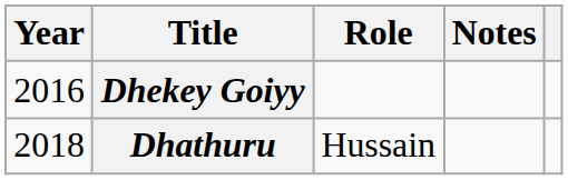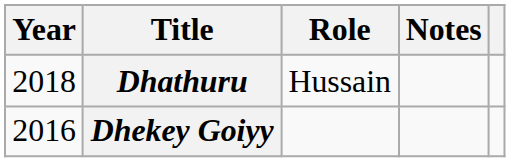 <table class="wikitable sortable plainrowheaders">
 <tr style="background:#ccc; text-align:center;">
 <th scope="col">Year</th>
 <th scope="col">Title</th>
 <th scope="col">Role</th>
 <th scope="col">Notes</th>
 <th scope="col" class="unsortable"></th>
 </tr>
 <tr>
+<td>2018</td>
+<th scope="row"><em>Dhathuru</em></th>
+<td>Hussain</td>
+<td></td>
+<td style="text-align: center;"></td>
+</tr>
+<tr>
 <td>2016</td>
 <th scope="row"><em>Dhekey Goiyy</em></th>
 <td></td>
 <td></td>
 <td style="text-align: center;"></td>
 </tr>
-<tr>
-<td>2018</td>
-<th scope="row"><em>Dhathuru</em></th>
-<td>Hussain</td>
-<td></td>
-<td style="text-align: center;"></td>
-</tr>
 </table>
